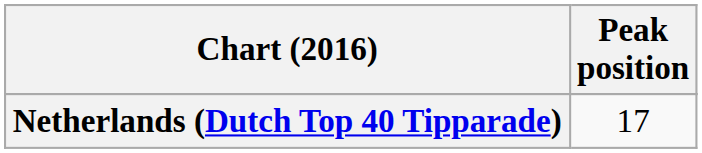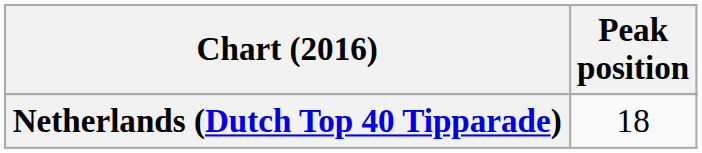 <table class="wikitable sortable plainrowheaders" style="text-align:center;">
 <tr>
 <th scope="col">Chart (2016)</th>
 <th scope="col">Peak<br>position</th>
 </tr>
 <tr>
 </tr>
 <tr>
 <th scope="row">Netherlands (<a href='#'>Dutch Top 40 Tipparade</a>)</th>
-<td>17</td>
+<td>18</td>
 </tr>
 </table>
